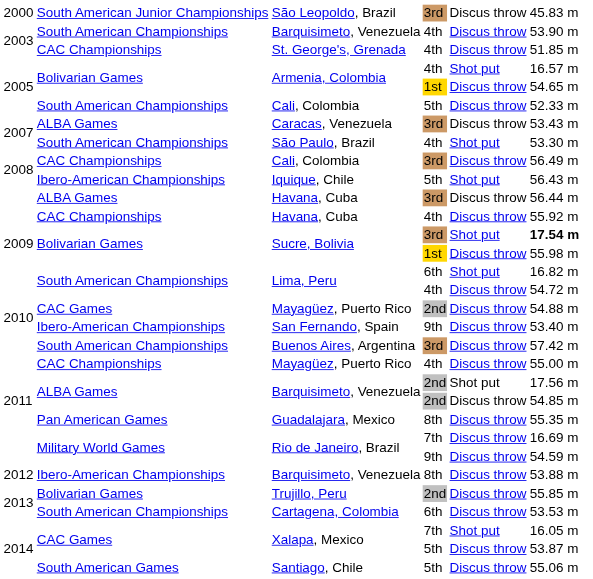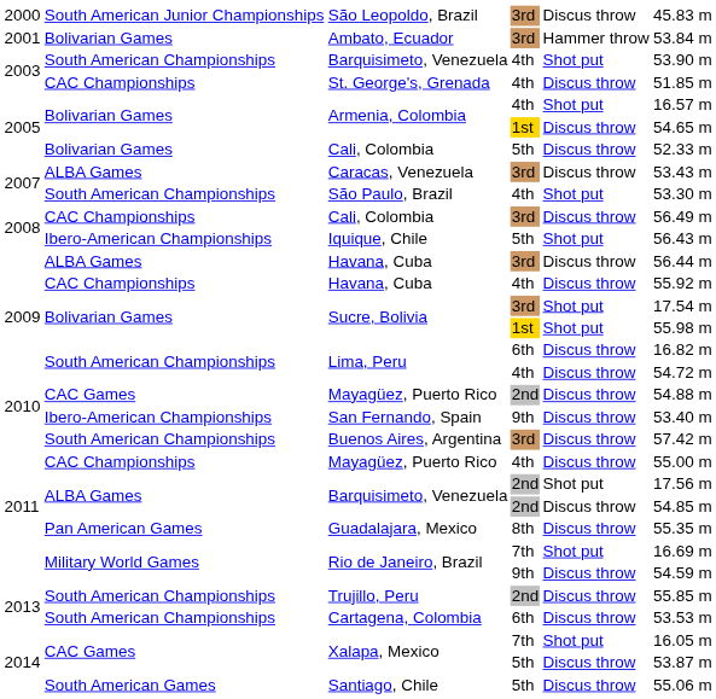 <table>
 <tr>
 <td>2000</td>
 <td><a href='#'>South American Junior Championships</a></td>
 <td><a href='#'>São Leopoldo</a>, Brazil</td>
 <td bgcolor=cc9966>3rd</td>
 <td>Discus throw</td>
 <td>45.83 m</td>
 </tr>
 <tr>
+<td>2001</td>
+<td><a href='#'>Bolivarian Games</a></td>
+<td><a href='#'>Ambato, Ecuador</a></td>
+<td bgcolor=cc9966>3rd</td>
+<td>Hammer throw</td>
+<td>53.84 m</td>
+</tr>
+<tr>
 <td rowspan=2>2003</td>
 <td><a href='#'>South American Championships</a></td>
 <td><a href='#'>Barquisimeto</a>, Venezuela</td>
 <td>4th</td>
-<td><a href='#'>Discus throw</a></td>
+<td><a href='#'>Shot put</a></td>
 <td>53.90 m</td>
 </tr>
 <tr>
 <td><a href='#'>CAC Championships</a></td>
 <td><a href='#'>St. George's, Grenada</a></td>
 <td>4th</td>
 <td><a href='#'>Discus throw</a></td>
 <td>51.85 m</td>
 </tr>
 <tr>
 <td rowspan=3>2005</td>
 <td rowspan=2><a href='#'>Bolivarian Games</a></td>
 <td rowspan=2><a href='#'>Armenia, Colombia</a></td>
 <td>4th</td>
 <td><a href='#'>Shot put</a></td>
 <td>16.57 m</td>
 </tr>
 <tr>
 <td bgcolor=gold>1st</td>
 <td><a href='#'>Discus throw</a></td>
 <td>54.65 m</td>
 </tr>
 <tr>
-<td><a href='#'>South American Championships</a></td>
+<td><a href='#'>Bolivarian Games</a></td>
 <td><a href='#'>Cali</a>, Colombia</td>
 <td>5th</td>
 <td><a href='#'>Discus throw</a></td>
 <td>52.33 m</td>
 </tr>
 <tr>
 <td rowspan=2>2007</td>
 <td><a href='#'>ALBA Games</a></td>
 <td><a href='#'>Caracas</a>, Venezuela</td>
 <td bgcolor=cc9966>3rd</td>
 <td>Discus throw</td>
 <td>53.43 m</td>
 </tr>
 <tr>
 <td><a href='#'>South American Championships</a></td>
 <td><a href='#'>São Paulo</a>, Brazil</td>
 <td>4th</td>
 <td><a href='#'>Shot put</a></td>
 <td>53.30 m</td>
 </tr>
 <tr>
 <td rowspan=2>2008</td>
 <td><a href='#'>CAC Championships</a></td>
 <td><a href='#'>Cali</a>, Colombia</td>
 <td bgcolor=cc9966>3rd</td>
 <td><a href='#'>Discus throw</a></td>
 <td>56.49 m</td>
 </tr>
 <tr>
 <td><a href='#'>Ibero-American Championships</a></td>
 <td><a href='#'>Iquique</a>, Chile</td>
 <td>5th</td>
 <td><a href='#'>Shot put</a></td>
 <td>56.43 m</td>
 </tr>
 <tr>
 <td rowspan=6>2009</td>
 <td><a href='#'>ALBA Games</a></td>
 <td><a href='#'>Havana</a>, Cuba</td>
 <td bgcolor=cc9966>3rd</td>
 <td>Discus throw</td>
 <td>56.44 m</td>
 </tr>
 <tr>
 <td><a href='#'>CAC Championships</a></td>
 <td><a href='#'>Havana</a>, Cuba</td>
 <td>4th</td>
 <td><a href='#'>Discus throw</a></td>
 <td>55.92 m</td>
 </tr>
 <tr>
 <td rowspan=2><a href='#'>Bolivarian Games</a></td>
 <td rowspan=2><a href='#'>Sucre, Bolivia</a></td>
 <td bgcolor=cc9966>3rd</td>
 <td><a href='#'>Shot put</a></td>
-<td><strong>17.54 m</strong></td>
+<td>17.54 m</td>
 </tr>
 <tr>
 <td bgcolor=gold>1st</td>
-<td><a href='#'>Discus throw</a></td>
+<td><a href='#'>Shot put</a></td>
 <td>55.98 m</td>
 </tr>
 <tr>
 <td rowspan=2><a href='#'>South American Championships</a></td>
 <td rowspan=2><a href='#'>Lima, Peru</a></td>
 <td>6th</td>
-<td><a href='#'>Shot put</a></td>
+<td><a href='#'>Discus throw</a></td>
 <td>16.82 m</td>
 </tr>
 <tr>
 <td>4th</td>
 <td><a href='#'>Discus throw</a></td>
 <td>54.72 m</td>
 </tr>
 <tr>
 <td rowspan=2>2010</td>
 <td><a href='#'>CAC Games</a></td>
 <td><a href='#'>Mayagüez</a>, Puerto Rico</td>
 <td bgcolor=silver>2nd</td>
 <td><a href='#'>Discus throw</a></td>
 <td>54.88 m</td>
 </tr>
 <tr>
 <td><a href='#'>Ibero-American Championships</a></td>
 <td><a href='#'>San Fernando</a>, Spain</td>
 <td>9th</td>
 <td><a href='#'>Discus throw</a></td>
 <td>53.40 m</td>
 </tr>
 <tr>
 <td rowspan=7>2011</td>
 <td><a href='#'>South American Championships</a></td>
 <td><a href='#'>Buenos Aires</a>, Argentina</td>
 <td bgcolor=cc9966>3rd</td>
 <td><a href='#'>Discus throw</a></td>
 <td>57.42 m</td>
 </tr>
 <tr>
 <td><a href='#'>CAC Championships</a></td>
 <td><a href='#'>Mayagüez</a>, Puerto Rico</td>
 <td>4th</td>
 <td><a href='#'>Discus throw</a></td>
 <td>55.00 m</td>
 </tr>
 <tr>
 <td rowspan=2><a href='#'>ALBA Games</a></td>
 <td rowspan=2><a href='#'>Barquisimeto</a>, Venezuela</td>
 <td bgcolor=silver>2nd</td>
 <td>Shot put</td>
 <td>17.56 m</td>
 </tr>
 <tr>
 <td bgcolor=silver>2nd</td>
 <td>Discus throw</td>
 <td>54.85 m</td>
 </tr>
 <tr>
 <td><a href='#'>Pan American Games</a></td>
 <td><a href='#'>Guadalajara</a>, Mexico</td>
 <td>8th</td>
 <td><a href='#'>Discus throw</a></td>
 <td>55.35 m</td>
 </tr>
 <tr>
 <td rowspan=2><a href='#'>Military World Games</a></td>
 <td rowspan=2><a href='#'>Rio de Janeiro</a>, Brazil</td>
 <td>7th</td>
-<td><a href='#'>Discus throw</a></td>
+<td><a href='#'>Shot put</a></td>
 <td>16.69 m</td>
 </tr>
 <tr>
 <td>9th</td>
 <td><a href='#'>Discus throw</a></td>
 <td>54.59 m</td>
 </tr>
 <tr>
-<td>2012</td>
-<td><a href='#'>Ibero-American Championships</a></td>
-<td><a href='#'>Barquisimeto</a>, Venezuela</td>
-<td>8th</td>
-<td><a href='#'>Discus throw</a></td>
-<td>53.88 m</td>
-</tr>
-<tr>
 <td rowspan=2>2013</td>
-<td><a href='#'>Bolivarian Games</a></td>
+<td><a href='#'>South American Championships</a></td>
 <td><a href='#'>Trujillo, Peru</a></td>
 <td bgcolor=silver>2nd</td>
 <td><a href='#'>Discus throw</a></td>
 <td>55.85 m</td>
 </tr>
 <tr>
 <td><a href='#'>South American Championships</a></td>
 <td><a href='#'>Cartagena, Colombia</a></td>
 <td>6th</td>
 <td><a href='#'>Discus throw</a></td>
 <td>53.53 m</td>
 </tr>
 <tr>
 <td rowspan=3>2014</td>
 <td rowspan=2><a href='#'>CAC Games</a></td>
 <td rowspan=2><a href='#'>Xalapa</a>, Mexico</td>
 <td>7th</td>
 <td><a href='#'>Shot put</a></td>
 <td>16.05 m</td>
 </tr>
 <tr>
 <td>5th</td>
 <td><a href='#'>Discus throw</a></td>
 <td>53.87 m</td>
 </tr>
 <tr>
 <td><a href='#'>South American Games</a></td>
 <td><a href='#'>Santiago</a>, Chile</td>
 <td>5th</td>
 <td><a href='#'>Discus throw</a></td>
 <td>55.06 m</td>
 </tr>
 </table>
